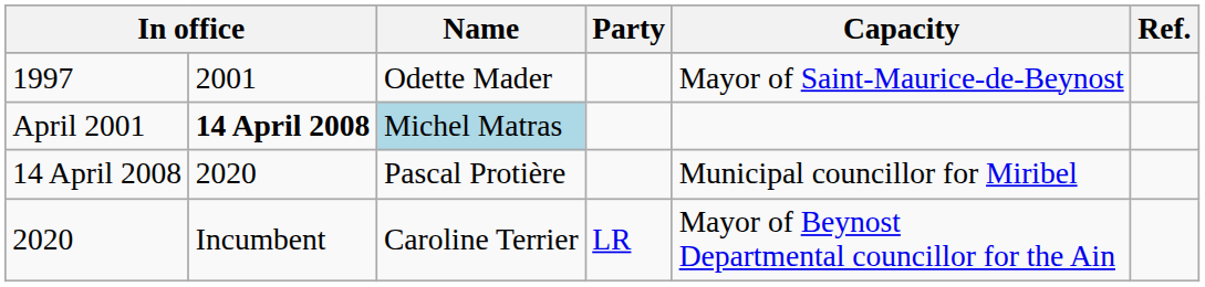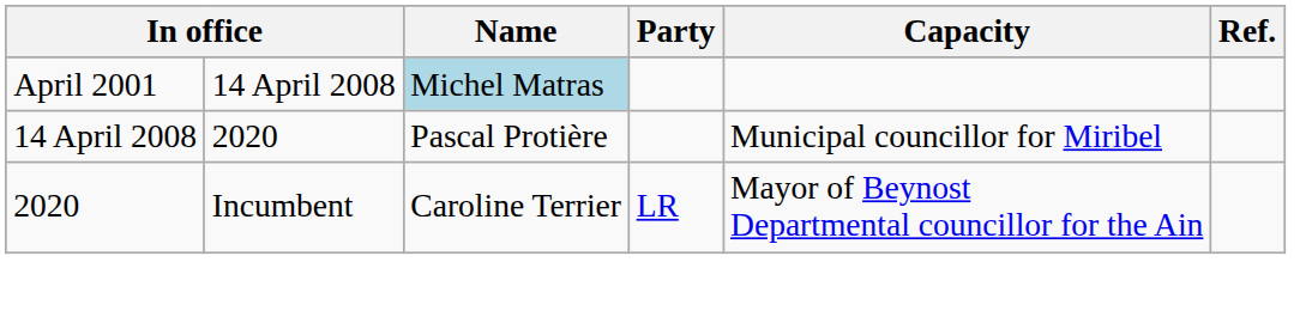 <table class="wikitable">
 <tr>
 <th colspan="2">In office</th>
 <th>Name</th>
 <th>Party</th>
 <th>Capacity</th>
 <th>Ref.</th>
 </tr>
 <tr>
-<td>1997</td>
-<td>2001</td>
-<td>Odette Mader</td>
-<td></td>
-<td>Mayor of <a href='#'>Saint-Maurice-de-Beynost</a></td>
-<td></td>
-</tr>
-<tr>
 <td>April 2001</td>
-<td><strong>14 April 2008</strong></td>
+<td>14 April 2008</td>
 <td style="background: lightblue;">Michel Matras</td>
 <td></td>
 <td></td>
 <td></td>
 </tr>
 <tr>
 <td>14 April 2008</td>
 <td>2020</td>
 <td>Pascal Protière</td>
 <td></td>
 <td>Municipal councillor for <a href='#'>Miribel</a></td>
 <td></td>
 </tr>
 <tr>
 <td>2020</td>
 <td>Incumbent</td>
 <td>Caroline Terrier</td>
 <td><a href='#'>LR</a></td>
 <td>Mayor of <a href='#'>Beynost</a><br><a href='#'>Departmental councillor for the Ain</a></td>
 <td></td>
 </tr>
 </table>
